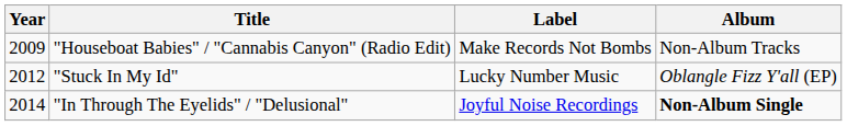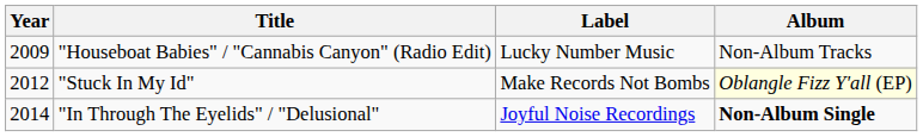 <table class="wikitable">
 <tr>
 <th>Year</th>
 <th>Title</th>
 <th>Label</th>
 <th>Album</th>
 </tr>
 <tr>
 <td>2009</td>
 <td>"Houseboat Babies" / "Cannabis Canyon" (Radio Edit)</td>
-<td>Make Records Not Bombs</td>
+<td>Lucky Number Music</td>
 <td>Non-Album Tracks</td>
 </tr>
 <tr>
 <td>2012</td>
 <td>"Stuck In My Id"</td>
-<td>Lucky Number Music</td>
-<td><em>Oblangle Fizz Y'all</em> (EP)</td>
+<td>Make Records Not Bombs</td>
+<td style="background: lightyellow;"><em>Oblangle Fizz Y'all</em> (EP)</td>
 </tr>
 <tr>
 <td>2014</td>
 <td>"In Through The Eyelids" / "Delusional"</td>
 <td><a href='#'>Joyful Noise Recordings</a></td>
 <td><strong>Non-Album Single</strong></td>
 </tr>
 </table>
